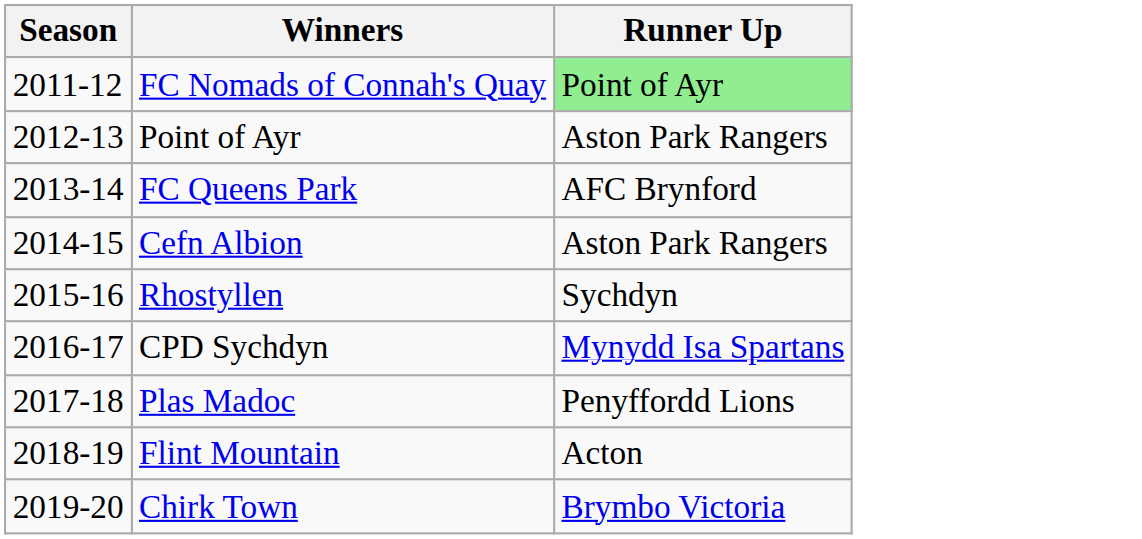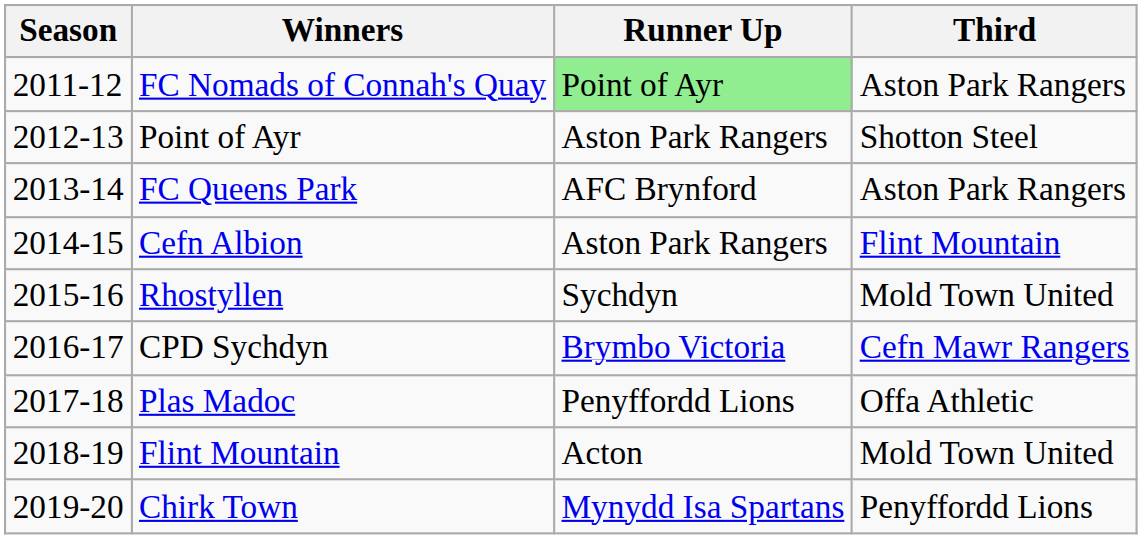 <table class="wikitable">
 <tr>
 <th>Season</th>
 <th>Winners</th>
 <th>Runner Up</th>
+<th>Third</th>
 </tr>
 <tr>
 <td>2011-12</td>
 <td><a href='#'>FC Nomads of Connah's Quay</a></td>
 <td style="background: lightgreen;">Point of Ayr</td>
+<td>Aston Park Rangers</td>
 </tr>
 <tr>
 <td>2012-13</td>
 <td>Point of Ayr</td>
 <td>Aston Park Rangers</td>
+<td>Shotton Steel</td>
 </tr>
 <tr>
 <td>2013-14</td>
 <td><a href='#'>FC Queens Park</a></td>
 <td>AFC Brynford</td>
+<td>Aston Park Rangers</td>
 </tr>
 <tr>
 <td>2014-15</td>
 <td><a href='#'>Cefn Albion</a></td>
 <td>Aston Park Rangers</td>
+<td><a href='#'>Flint Mountain</a></td>
 </tr>
 <tr>
 <td>2015-16</td>
 <td><a href='#'>Rhostyllen</a></td>
 <td>Sychdyn</td>
+<td>Mold Town United</td>
 </tr>
 <tr>
 <td>2016-17</td>
 <td>CPD Sychdyn</td>
-<td><a href='#'>Mynydd Isa Spartans</a></td>
+<td><a href='#'>Brymbo Victoria</a></td>
+<td><a href='#'>Cefn Mawr Rangers</a></td>
 </tr>
 <tr>
 <td>2017-18</td>
 <td><a href='#'>Plas Madoc</a></td>
 <td>Penyffordd Lions</td>
+<td>Offa Athletic</td>
 </tr>
 <tr>
 <td>2018-19</td>
 <td><a href='#'>Flint Mountain</a></td>
 <td>Acton</td>
+<td>Mold Town United</td>
 </tr>
 <tr>
 <td>2019-20</td>
 <td><a href='#'>Chirk Town</a></td>
-<td><a href='#'>Brymbo Victoria</a></td>
+<td><a href='#'>Mynydd Isa Spartans</a></td>
+<td>Penyffordd Lions</td>
 </tr>
 </table>
